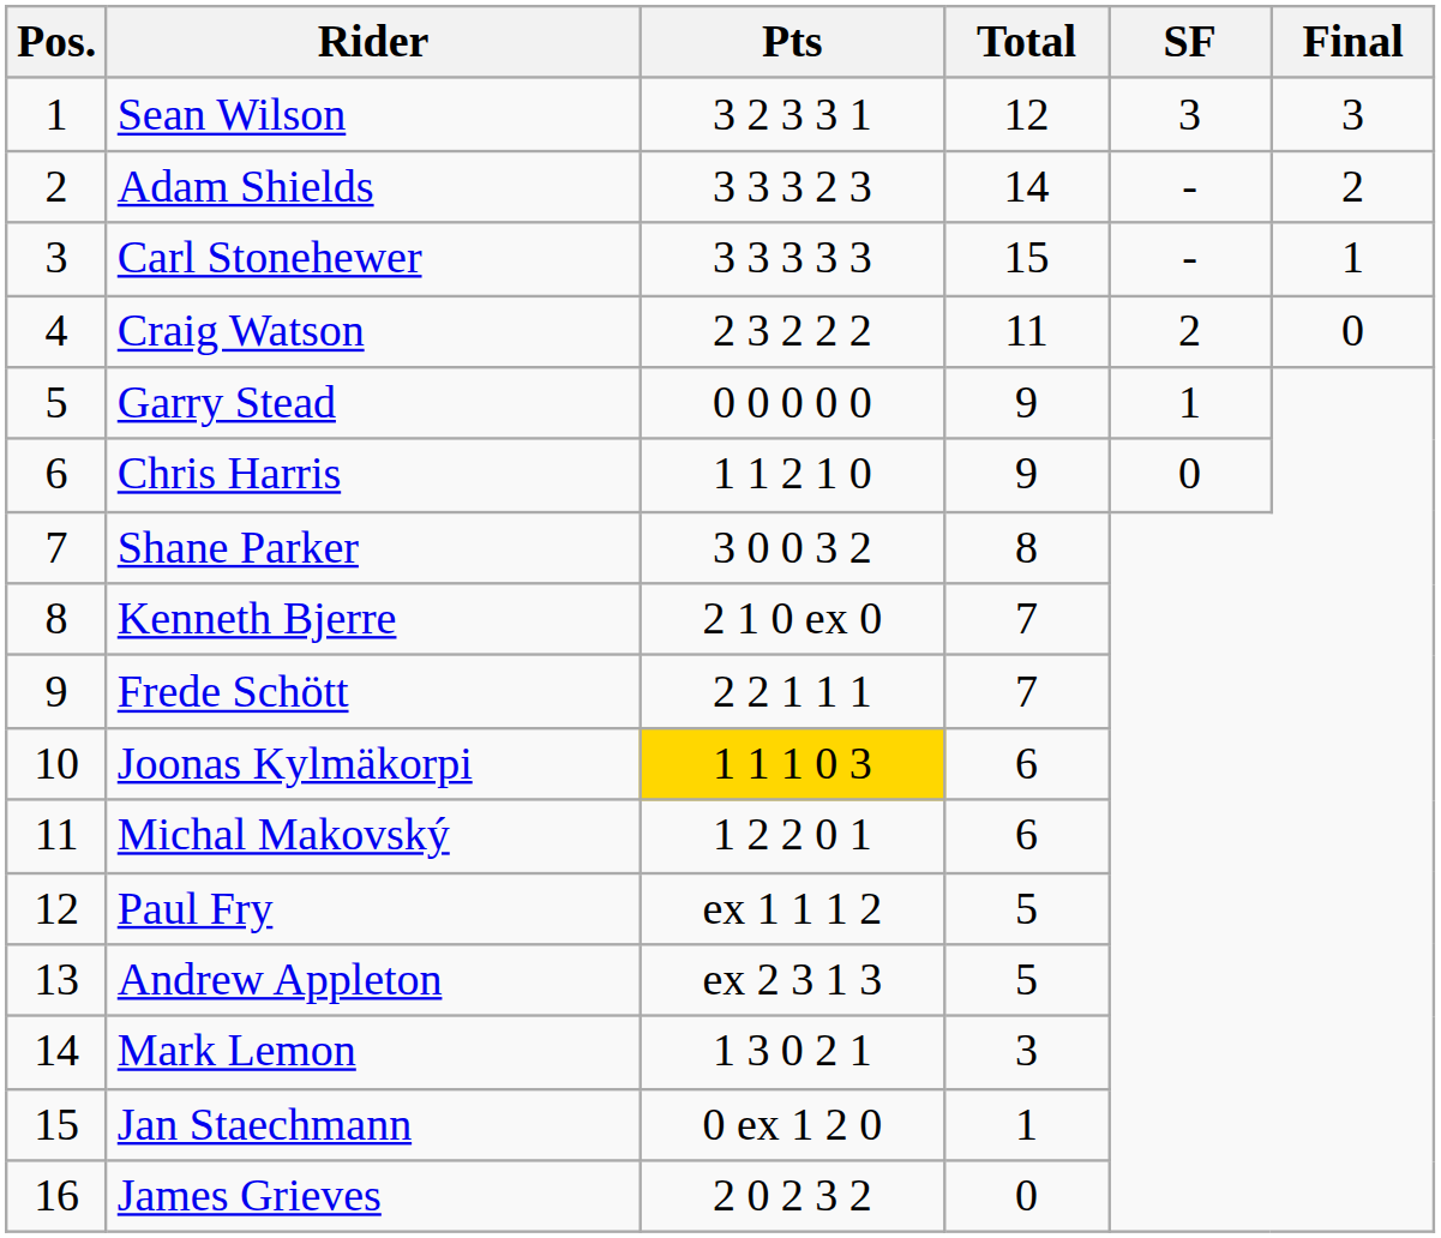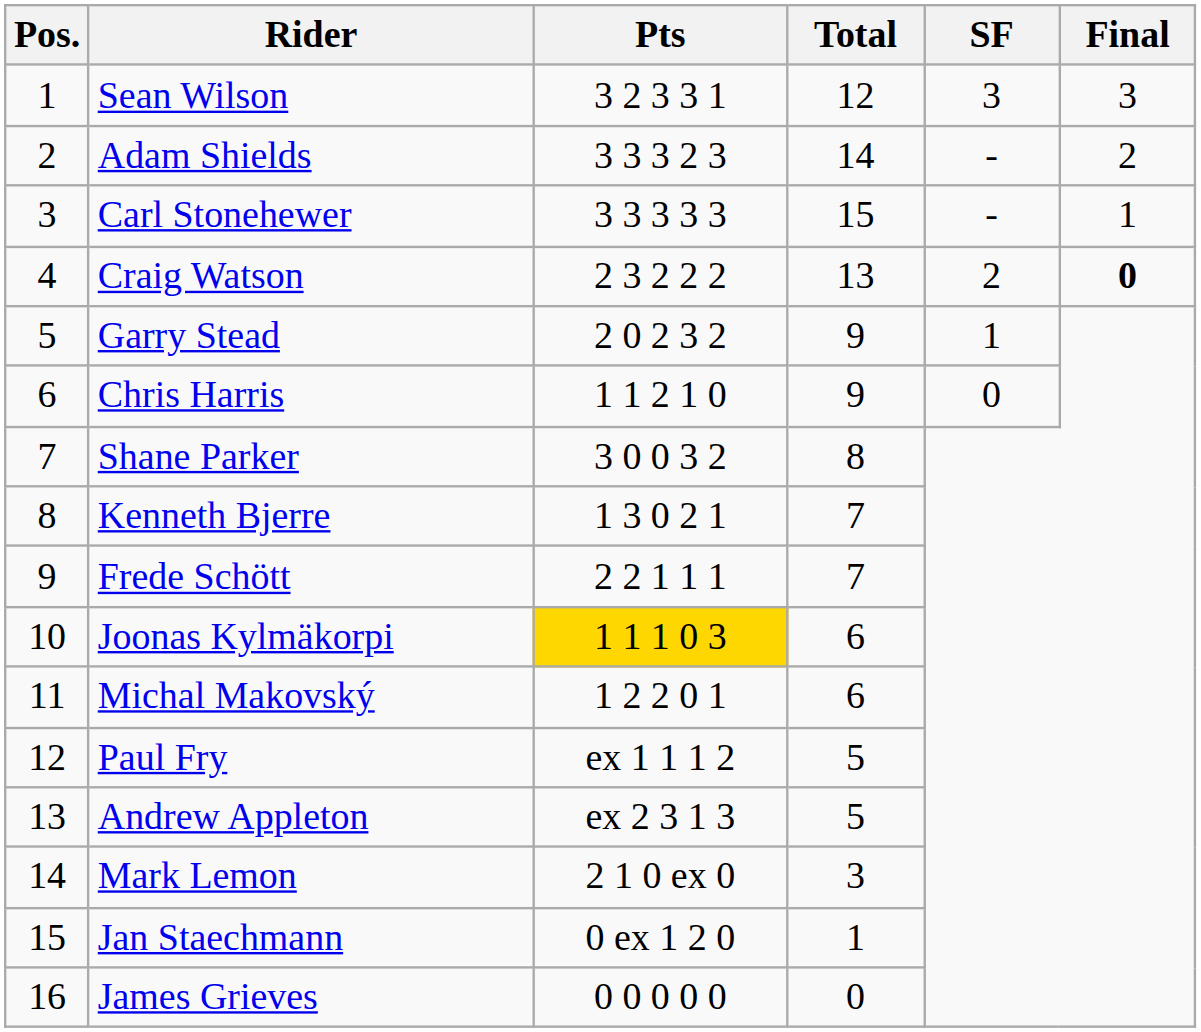 <table class=wikitable>
 <tr>
 <th width=25px>Pos.</th>
 <th width=180px>Rider</th>
 <th width=100px>Pts</th>
 <th width=50px>Total</th>
 <th width=50px>SF</th>
 <th width=50px>Final</th>
 </tr>
 <tr align=center >
 <td>1</td>
 <td align=left> <a href='#'>Sean Wilson</a></td>
 <td>3	2	3	3	1</td>
 <td>12</td>
 <td>3</td>
 <td>3</td>
 </tr>
 <tr align=center>
 <td>2</td>
 <td align=left> <a href='#'>Adam Shields</a></td>
 <td>3	3	3	2	3</td>
 <td>14</td>
 <td>-</td>
 <td>2</td>
 </tr>
 <tr align=center>
 <td>3</td>
 <td align=left> <a href='#'>Carl Stonehewer</a></td>
 <td>3	3	3	3	3</td>
 <td>15</td>
 <td>-</td>
 <td>1</td>
 </tr>
 <tr align=center>
 <td>4</td>
 <td align=left> <a href='#'>Craig Watson</a></td>
 <td>2	3	2	2	2</td>
-<td>11</td>
+<td>13</td>
 <td>2</td>
-<td>0</td>
+<td><strong>0</strong></td>
 </tr>
 <tr align=center>
 <td>5</td>
 <td align=left> <a href='#'>Garry Stead</a></td>
-<td>0	0	0	0	0</td>
+<td>2	0	2	3	2</td>
 <td>9</td>
 <td>1</td>
 </tr>
 <tr align=center>
 <td>6</td>
 <td align=left> <a href='#'>Chris Harris</a></td>
 <td>1	1	2	1	0</td>
 <td>9</td>
 <td>0</td>
 </tr>
 <tr align=center>
 <td>7</td>
 <td align=left> <a href='#'>Shane Parker</a></td>
 <td>3	0	0	3	2</td>
 <td>8</td>
 </tr>
 <tr align=center>
 <td>8</td>
 <td align=left> <a href='#'>Kenneth Bjerre</a></td>
-<td>2	1	0	ex	0</td>
+<td>1	3	0	2	1</td>
 <td>7</td>
 </tr>
 <tr align=center>
 <td>9</td>
 <td align=left> <a href='#'>Frede Schött</a></td>
 <td>2	2	1	1	1</td>
 <td>7</td>
 </tr>
 <tr align=center>
 <td>10</td>
 <td align=left> <a href='#'>Joonas Kylmäkorpi</a></td>
 <td style="background: gold;">1	1	1	0	3</td>
 <td>6</td>
 </tr>
 <tr align=center>
 <td>11</td>
 <td align=left> <a href='#'>Michal Makovský</a></td>
 <td>1	2	2	0	1</td>
 <td>6</td>
 </tr>
 <tr align=center>
 <td>12</td>
 <td align=left> <a href='#'>Paul Fry</a></td>
 <td>ex	1	1	1	2</td>
 <td>5</td>
 </tr>
 <tr align=center>
 <td>13</td>
 <td align=left> <a href='#'>Andrew Appleton</a></td>
 <td>ex	2	3	1	3</td>
 <td>5</td>
 </tr>
 <tr align=center>
 <td>14</td>
 <td align=left> <a href='#'>Mark Lemon</a></td>
-<td>1	3	0	2	1</td>
+<td>2	1	0	ex	0</td>
 <td>3</td>
 </tr>
 <tr align=center>
 <td>15</td>
 <td align=left> <a href='#'>Jan Staechmann</a></td>
 <td>0	ex	1	2	0</td>
 <td>1</td>
 </tr>
 <tr align=center>
 <td>16</td>
 <td align=left> <a href='#'>James Grieves</a></td>
-<td>2	0	2	3	2</td>
+<td>0	0	0	0	0</td>
 <td>0</td>
 </tr>
 </table>
